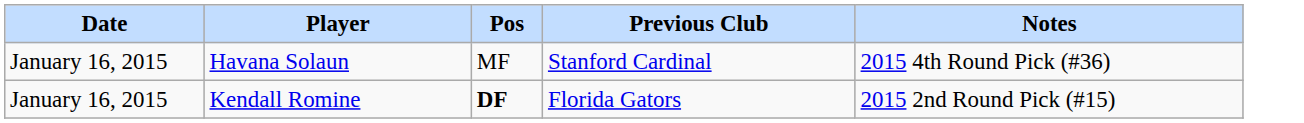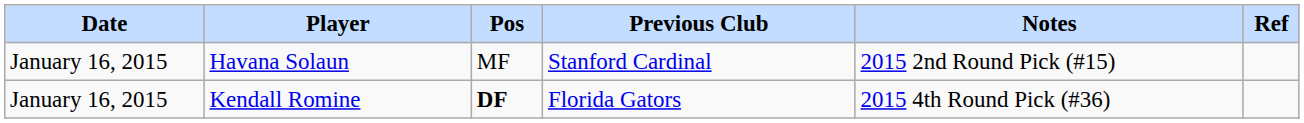 <table class="wikitable" style="text-align:left; font-size:95%;">
 <tr>
 <th style="background:#c2ddff; width:125px;">Date</th>
 <th style="background:#c2ddff; width:170px;">Player</th>
 <th style="background:#c2ddff; width:40px;">Pos</th>
 <th style="background:#c2ddff; width:200px;">Previous Club</th>
 <th style="background:#c2ddff; width:250px;">Notes</th>
+<th style="background:#c2ddff; width:30px;">Ref</th>
 </tr>
 <tr>
 <td>January 16, 2015</td>
 <td> <a href='#'>Havana Solaun</a></td>
 <td>MF</td>
 <td> <a href='#'>Stanford Cardinal</a></td>
-<td><a href='#'>2015</a> 4th Round Pick (#36)</td>
+<td><a href='#'>2015</a> 2nd Round Pick (#15)</td>
+<td></td>
 </tr>
 <tr>
 <td>January 16, 2015</td>
 <td> <a href='#'>Kendall Romine</a></td>
 <td><strong>DF</strong></td>
 <td> <a href='#'>Florida Gators</a></td>
-<td><a href='#'>2015</a> 2nd Round Pick (#15)</td>
+<td><a href='#'>2015</a> 4th Round Pick (#36)</td>
+<td></td>
 </tr>
 </table>
